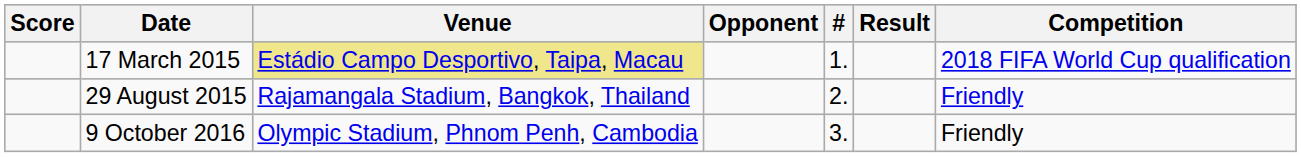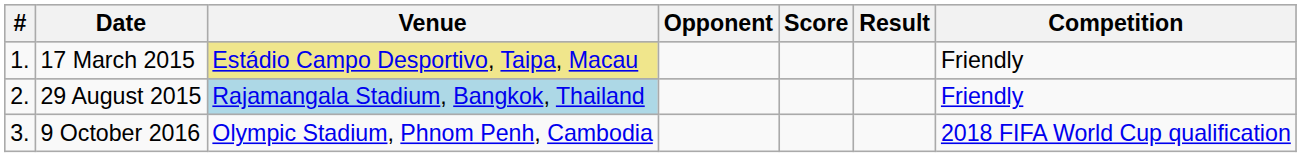 <table class="wikitable" style="font-size:90%">
 <tr>
-<th>Score</th>
+<th>#</th>
 <th>Date</th>
 <th>Venue</th>
 <th>Opponent</th>
-<th>#</th>
+<th>Score</th>
 <th>Result</th>
 <th>Competition</th>
 </tr>
 <tr>
-<td></td>
+<td>1.</td>
 <td>17 March 2015</td>
 <td style="background: khaki;"><a href='#'>Estádio Campo Desportivo</a>, <a href='#'>Taipa</a>, <a href='#'>Macau</a></td>
 <td></td>
-<td>1.</td>
 <td></td>
-<td><a href='#'>2018 FIFA World Cup qualification</a></td>
+<td></td>
+<td>Friendly</td>
 </tr>
 <tr>
+<td>2.</td>
+<td>29 August 2015</td>
+<td style="background: lightblue;"><a href='#'>Rajamangala Stadium</a>, <a href='#'>Bangkok</a>, <a href='#'>Thailand</a></td>
 <td></td>
-<td>29 August 2015</td>
-<td><a href='#'>Rajamangala Stadium</a>, <a href='#'>Bangkok</a>, <a href='#'>Thailand</a></td>
 <td></td>
-<td>2.</td>
 <td></td>
 <td><a href='#'>Friendly</a></td>
 </tr>
 <tr>
-<td></td>
+<td>3.</td>
 <td>9 October 2016</td>
 <td><a href='#'>Olympic Stadium</a>, <a href='#'>Phnom Penh</a>, <a href='#'>Cambodia</a></td>
 <td></td>
-<td>3.</td>
 <td></td>
-<td>Friendly</td>
+<td></td>
+<td><a href='#'>2018 FIFA World Cup qualification</a></td>
 </tr>
 </table>
